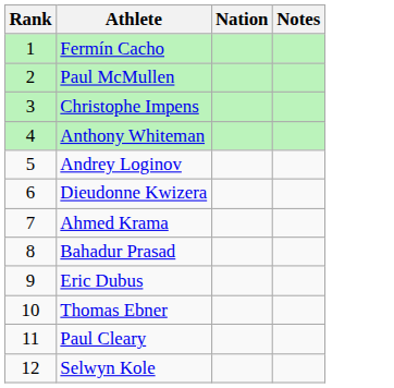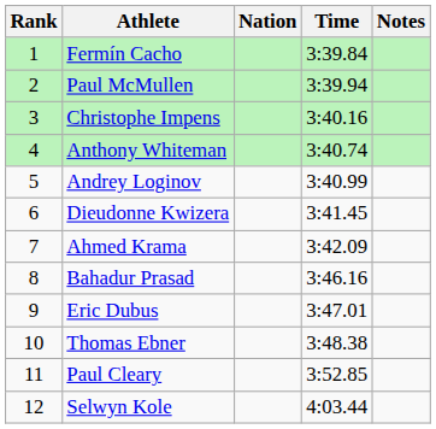 <table class="wikitable sortable" style="text-align:center">
 <tr>
 <th>Rank</th>
 <th>Athlete</th>
 <th>Nation</th>
+<th>Time</th>
 <th>Notes</th>
 </tr>
 <tr bgcolor=bbf3bb>
 <td>1</td>
 <td align=left><a href='#'>Fermín Cacho</a></td>
 <td align=left></td>
+<td>3:39.84</td>
 <td></td>
 </tr>
 <tr bgcolor=bbf3bb>
 <td>2</td>
 <td align=left><a href='#'>Paul McMullen</a></td>
 <td align=left></td>
+<td>3:39.94</td>
 <td></td>
 </tr>
 <tr bgcolor=bbf3bb>
 <td>3</td>
 <td align=left><a href='#'>Christophe Impens</a></td>
 <td align=left></td>
+<td>3:40.16</td>
 <td></td>
 </tr>
 <tr bgcolor=bbf3bb>
 <td>4</td>
 <td align=left><a href='#'>Anthony Whiteman</a></td>
 <td align=left></td>
+<td>3:40.74</td>
 <td></td>
 </tr>
 <tr>
 <td>5</td>
 <td align=left><a href='#'>Andrey Loginov</a></td>
 <td align=left></td>
+<td>3:40.99</td>
 <td></td>
 </tr>
 <tr>
 <td>6</td>
 <td align=left><a href='#'>Dieudonne Kwizera</a></td>
 <td align=left></td>
+<td>3:41.45</td>
 <td></td>
 </tr>
 <tr>
 <td>7</td>
 <td align=left><a href='#'>Ahmed Krama</a></td>
 <td align=left></td>
+<td>3:42.09</td>
 <td></td>
 </tr>
 <tr>
 <td>8</td>
 <td align=left><a href='#'>Bahadur Prasad</a></td>
 <td align=left></td>
+<td>3:46.16</td>
 <td></td>
 </tr>
 <tr>
 <td>9</td>
 <td align=left><a href='#'>Eric Dubus</a></td>
 <td align=left></td>
+<td>3:47.01</td>
 <td></td>
 </tr>
 <tr>
 <td>10</td>
 <td align=left><a href='#'>Thomas Ebner</a></td>
 <td align=left></td>
+<td>3:48.38</td>
 <td></td>
 </tr>
 <tr>
 <td>11</td>
 <td align=left><a href='#'>Paul Cleary</a></td>
 <td align=left></td>
+<td>3:52.85</td>
 <td></td>
 </tr>
 <tr>
 <td>12</td>
 <td align=left><a href='#'>Selwyn Kole</a></td>
 <td align=left></td>
+<td>4:03.44</td>
 <td></td>
 </tr>
 </table>
